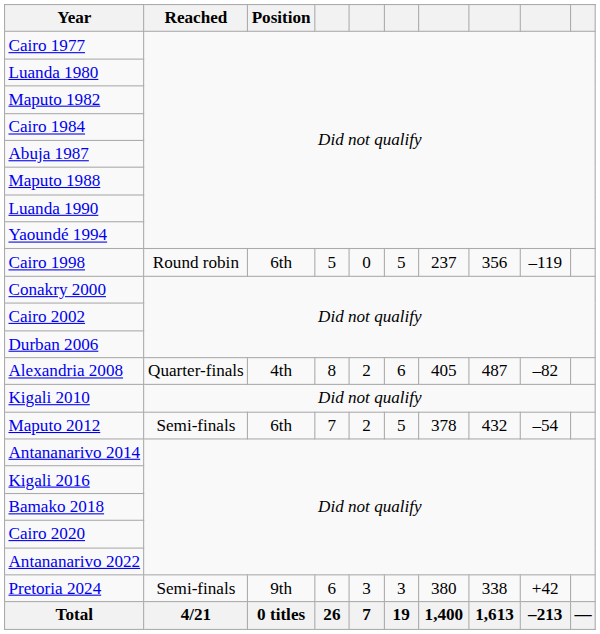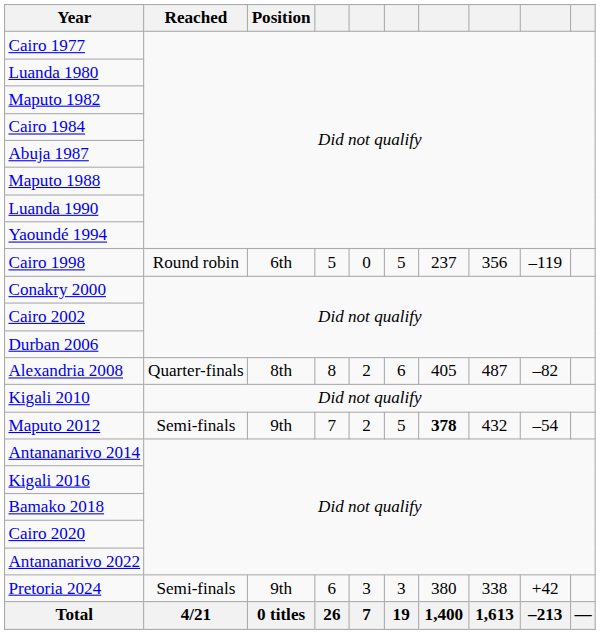 <table class="wikitable" style="text-align: center;">
 <tr>
 <th>Year</th>
 <th>Reached</th>
 <th>Position</th>
 <th width=25></th>
 <th width=25></th>
 <th width=25></th>
 <th width=40></th>
 <th width=40></th>
 <th width=40></th>
 <th></th>
 </tr>
 <tr>
 <td align=left> <a href='#'>Cairo 1977</a></td>
 <td rowspan=8 colspan=9><em>Did not qualify</em></td>
 </tr>
 <tr>
 <td align=left> <a href='#'>Luanda 1980</a></td>
 </tr>
 <tr>
 <td align=left> <a href='#'>Maputo 1982</a></td>
 </tr>
 <tr>
 <td align=left> <a href='#'>Cairo 1984</a></td>
 </tr>
 <tr>
 <td align=left> <a href='#'>Abuja 1987</a></td>
 </tr>
 <tr>
 <td align=left> <a href='#'>Maputo 1988</a></td>
 </tr>
 <tr>
 <td align=left> <a href='#'>Luanda 1990</a></td>
 </tr>
 <tr>
 <td align=left> <a href='#'>Yaoundé 1994</a></td>
 </tr>
 <tr>
 <td align=left> <a href='#'>Cairo 1998</a></td>
 <td>Round robin</td>
 <td>6th</td>
 <td>5</td>
 <td>0</td>
 <td>5</td>
 <td>237</td>
 <td>356</td>
 <td>–119</td>
 <td></td>
 </tr>
 <tr>
 <td align=left> <a href='#'>Conakry 2000</a></td>
 <td rowspan=3 colspan=9><em>Did not qualify</em></td>
 </tr>
 <tr>
 <td align=left> <a href='#'>Cairo 2002</a></td>
 </tr>
 <tr>
 <td align=left> <a href='#'>Durban 2006</a></td>
 </tr>
 <tr>
 <td align=left> <a href='#'>Alexandria 2008</a></td>
 <td>Quarter-finals</td>
-<td>4th</td>
+<td>8th</td>
 <td>8</td>
 <td>2</td>
 <td>6</td>
 <td>405</td>
 <td>487</td>
 <td>–82</td>
 <td></td>
 </tr>
 <tr>
 <td align=left> <a href='#'>Kigali 2010</a></td>
 <td colspan=9><em>Did not qualify</em></td>
 </tr>
 <tr>
 <td align=left> <a href='#'>Maputo 2012</a></td>
 <td>Semi-finals</td>
-<td>6th</td>
+<td>9th</td>
 <td>7</td>
 <td>2</td>
 <td>5</td>
-<td>378</td>
+<td><strong>378</strong></td>
 <td>432</td>
 <td>–54</td>
 <td></td>
 </tr>
 <tr>
 <td align=left> <a href='#'>Antananarivo 2014</a></td>
 <td rowspan=5 colspan=9><em>Did not qualify</em></td>
 </tr>
 <tr>
 <td align=left> <a href='#'>Kigali 2016</a></td>
 </tr>
 <tr>
 <td align=left> <a href='#'>Bamako 2018</a></td>
 </tr>
 <tr>
 <td align=left> <a href='#'>Cairo 2020</a></td>
 </tr>
 <tr>
 <td align=left> <a href='#'>Antananarivo 2022</a></td>
 </tr>
 <tr>
 <td align=left> <a href='#'>Pretoria 2024</a></td>
 <td>Semi-finals</td>
 <td>9th</td>
 <td>6</td>
 <td>3</td>
 <td>3</td>
 <td>380</td>
 <td>338</td>
 <td>+42</td>
 <td></td>
 </tr>
 <tr>
 <th>Total</th>
 <th>4/21</th>
 <th>0 titles</th>
 <th>26</th>
 <th>7</th>
 <th>19</th>
 <th>1,400</th>
 <th>1,613</th>
 <th>–213</th>
 <th>—</th>
 </tr>
 </table>
